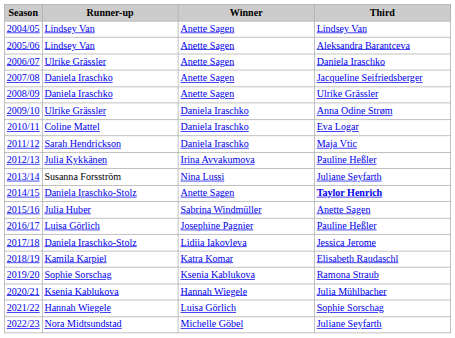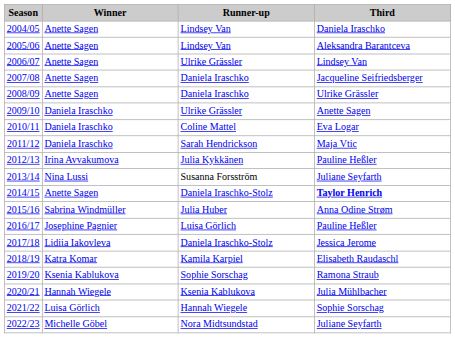 <table class="wikitable plainrowheaders" style="background:#fff; font-size:86%; line-height:16px; border:grey solid 1px; border-collapse:collapse;">
 <tr style="background:#ccc; text-align:center;">
 <th style="background:#ccc;" width="40">Season</th>
+<th style="background:#ccc;" width="180">Winner</th>
 <th style="background:#ccc;" width="180">Runner-up</th>
-<th style="background:#ccc;" width="180">Winner</th>
 <th style="background:#ccc;" width="180">Third</th>
 </tr>
 <tr>
 <td align=center><a href='#'>2004/05</a></td>
-<td> <a href='#'>Lindsey Van</a></td>
 <td> <a href='#'>Anette Sagen</a></td>
 <td> <a href='#'>Lindsey Van</a></td>
+<td> <a href='#'>Daniela Iraschko</a></td>
 </tr>
 <tr>
 <td align=center><a href='#'>2005/06</a></td>
+<td> <a href='#'>Anette Sagen</a></td>
 <td> <a href='#'>Lindsey Van</a></td>
-<td> <a href='#'>Anette Sagen</a></td>
 <td> <a href='#'>Aleksandra Barantceva</a></td>
 </tr>
 <tr>
 <td align=center><a href='#'>2006/07</a></td>
+<td> <a href='#'>Anette Sagen</a></td>
 <td> <a href='#'>Ulrike Grässler</a></td>
-<td> <a href='#'>Anette Sagen</a></td>
-<td> <a href='#'>Daniela Iraschko</a></td>
+<td> <a href='#'>Lindsey Van</a></td>
 </tr>
 <tr>
 <td align=center><a href='#'>2007/08</a></td>
+<td> <a href='#'>Anette Sagen</a></td>
 <td> <a href='#'>Daniela Iraschko</a></td>
-<td> <a href='#'>Anette Sagen</a></td>
 <td> <a href='#'>Jacqueline Seifriedsberger</a></td>
 </tr>
 <tr>
 <td align=center><a href='#'>2008/09</a></td>
+<td> <a href='#'>Anette Sagen</a></td>
 <td> <a href='#'>Daniela Iraschko</a></td>
-<td> <a href='#'>Anette Sagen</a></td>
 <td> <a href='#'>Ulrike Grässler</a></td>
 </tr>
 <tr>
 <td align=center><a href='#'>2009/10</a></td>
+<td> <a href='#'>Daniela Iraschko</a></td>
 <td> <a href='#'>Ulrike Grässler</a></td>
-<td> <a href='#'>Daniela Iraschko</a></td>
-<td> <a href='#'>Anna Odine Strøm</a></td>
+<td> <a href='#'>Anette Sagen</a></td>
 </tr>
 <tr>
 <td align=center><a href='#'>2010/11</a></td>
+<td> <a href='#'>Daniela Iraschko</a></td>
 <td> <a href='#'>Coline Mattel</a></td>
-<td> <a href='#'>Daniela Iraschko</a></td>
 <td> <a href='#'>Eva Logar</a></td>
 </tr>
 <tr>
 <td align=center><a href='#'>2011/12</a></td>
+<td> <a href='#'>Daniela Iraschko</a></td>
 <td> <a href='#'>Sarah Hendrickson</a></td>
-<td> <a href='#'>Daniela Iraschko</a></td>
 <td> <a href='#'>Maja Vtic</a></td>
 </tr>
 <tr>
 <td align=center><a href='#'>2012/13</a></td>
+<td> <a href='#'>Irina Avvakumova</a></td>
 <td> <a href='#'>Julia Kykkänen</a></td>
-<td> <a href='#'>Irina Avvakumova</a></td>
 <td> <a href='#'>Pauline Heßler</a></td>
 </tr>
 <tr>
 <td align=center><a href='#'>2013/14</a></td>
+<td> <a href='#'>Nina Lussi</a></td>
 <td> Susanna Forsström</td>
-<td> <a href='#'>Nina Lussi</a></td>
 <td> <a href='#'>Juliane Seyfarth</a></td>
 </tr>
 <tr>
 <td align=center><a href='#'>2014/15</a></td>
+<td> <a href='#'>Anette Sagen</a></td>
 <td> <a href='#'>Daniela Iraschko-Stolz</a></td>
-<td> <a href='#'>Anette Sagen</a></td>
 <td><strong> <a href='#'>Taylor Henrich</a></strong></td>
 </tr>
 <tr>
 <td align=center><a href='#'>2015/16</a></td>
+<td> <a href='#'>Sabrina Windmüller</a></td>
 <td> <a href='#'>Julia Huber</a></td>
-<td> <a href='#'>Sabrina Windmüller</a></td>
-<td> <a href='#'>Anette Sagen</a></td>
+<td> <a href='#'>Anna Odine Strøm</a></td>
 </tr>
 <tr>
 <td align=center><a href='#'>2016/17</a></td>
+<td> <a href='#'>Josephine Pagnier</a></td>
 <td> <a href='#'>Luisa Görlich</a></td>
-<td> <a href='#'>Josephine Pagnier</a></td>
 <td> <a href='#'>Pauline Heßler</a></td>
 </tr>
 <tr>
 <td align=center><a href='#'>2017/18</a></td>
+<td> <a href='#'>Lidiia Iakovleva</a></td>
 <td> <a href='#'>Daniela Iraschko-Stolz</a></td>
-<td> <a href='#'>Lidiia Iakovleva</a></td>
 <td> <a href='#'>Jessica Jerome</a></td>
 </tr>
 <tr>
 <td align=center><a href='#'>2018/19</a></td>
+<td> <a href='#'>Katra Komar</a></td>
 <td> <a href='#'>Kamila Karpiel</a></td>
-<td> <a href='#'>Katra Komar</a></td>
 <td> <a href='#'>Elisabeth Raudaschl</a></td>
 </tr>
 <tr>
 <td align=center><a href='#'>2019/20</a></td>
+<td> <a href='#'>Ksenia Kablukova</a></td>
 <td> <a href='#'>Sophie Sorschag</a></td>
-<td> <a href='#'>Ksenia Kablukova</a></td>
 <td> <a href='#'>Ramona Straub</a></td>
 </tr>
 <tr>
 <td align=center><a href='#'>2020/21</a></td>
+<td> <a href='#'>Hannah Wiegele</a></td>
 <td> <a href='#'>Ksenia Kablukova</a></td>
-<td> <a href='#'>Hannah Wiegele</a></td>
 <td> <a href='#'>Julia Mühlbacher</a></td>
 </tr>
 <tr>
 <td align=center><a href='#'>2021/22</a></td>
+<td> <a href='#'>Luisa Görlich</a></td>
 <td> <a href='#'>Hannah Wiegele</a></td>
-<td> <a href='#'>Luisa Görlich</a></td>
 <td> <a href='#'>Sophie Sorschag</a></td>
 </tr>
 <tr>
 <td align=center><a href='#'>2022/23</a></td>
+<td> <a href='#'>Michelle Göbel</a></td>
 <td> <a href='#'>Nora Midtsundstad</a></td>
-<td> <a href='#'>Michelle Göbel</a></td>
 <td> <a href='#'>Juliane Seyfarth</a></td>
 </tr>
 </table>
